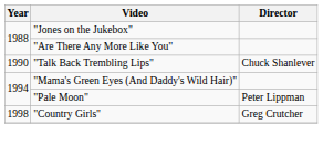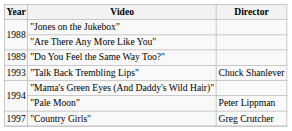 <table class="wikitable">
 <tr>
 <th>Year</th>
 <th>Video</th>
 <th>Director</th>
 </tr>
 <tr>
 <td rowspan="2">1988</td>
 <td>"Jones on the Jukebox"</td>
 <td></td>
 </tr>
 <tr>
 <td>"Are There Any More Like You"</td>
 <td></td>
 </tr>
 <tr>
-<td>1990</td>
+<td>1989</td>
+<td>"Do You Feel the Same Way Too?"</td>
+<td></td>
+</tr>
+<tr>
+<td>1993</td>
 <td>"Talk Back Trembling Lips"</td>
 <td>Chuck Shanlever</td>
 </tr>
 <tr>
 <td rowspan="2">1994</td>
 <td>"Mama's Green Eyes (And Daddy's Wild Hair)"</td>
 <td></td>
 </tr>
 <tr>
 <td>"Pale Moon"</td>
 <td>Peter Lippman</td>
 </tr>
 <tr>
-<td>1998</td>
+<td>1997</td>
 <td>"Country Girls"</td>
 <td>Greg Crutcher</td>
 </tr>
 <tr>
 </tr>
 </table>
